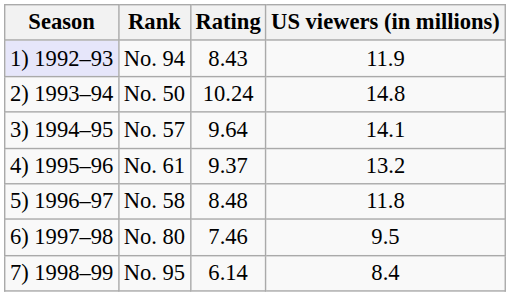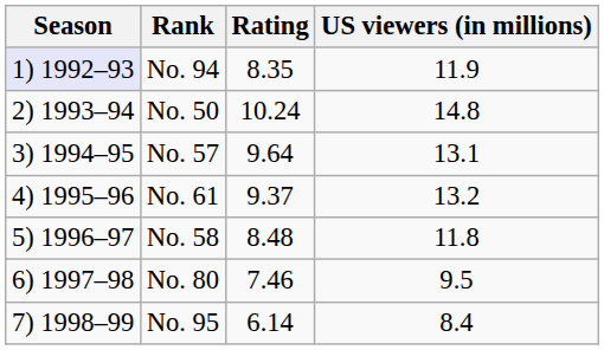 <table class="wikitable" style="text-align:center;">
 <tr>
 <th>Season</th>
 <th>Rank</th>
 <th>Rating</th>
 <th>US viewers (in millions)</th>
 </tr>
 <tr>
 <td style="background: lavender;">1) 1992–93</td>
 <td>No. 94</td>
-<td>8.43</td>
+<td>8.35</td>
 <td>11.9</td>
 </tr>
 <tr>
 <td>2) 1993–94</td>
 <td>No. 50</td>
 <td>10.24</td>
 <td>14.8</td>
 </tr>
 <tr>
 <td>3) 1994–95</td>
 <td>No. 57</td>
 <td>9.64</td>
-<td>14.1</td>
+<td>13.1</td>
 </tr>
 <tr>
 <td>4) 1995–96</td>
 <td>No. 61</td>
 <td>9.37</td>
 <td>13.2</td>
 </tr>
 <tr>
 <td>5) 1996–97</td>
 <td>No. 58</td>
 <td>8.48</td>
 <td>11.8</td>
 </tr>
 <tr>
 <td>6) 1997–98</td>
 <td>No. 80</td>
 <td>7.46</td>
 <td>9.5</td>
 </tr>
 <tr>
 <td>7) 1998–99</td>
 <td>No. 95</td>
 <td>6.14</td>
 <td>8.4</td>
 </tr>
 </table>
